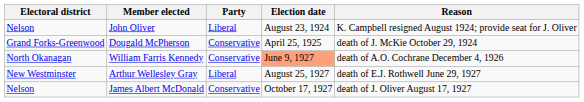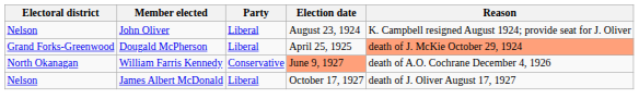 <table class="wikitable sortable">
 <tr>
 <th>Electoral district</th>
 <th>Member elected</th>
 <th>Party</th>
 <th>Election date</th>
 <th>Reason</th>
 </tr>
 <tr>
 <td><a href='#'>Nelson</a></td>
 <td><a href='#'>John Oliver</a></td>
 <td><a href='#'>Liberal</a></td>
 <td>August 23, 1924</td>
 <td>K. Campbell resigned August 1924; provide seat for J. Oliver</td>
 </tr>
 <tr>
 <td><a href='#'>Grand Forks-Greenwood</a></td>
 <td><a href='#'>Dougald McPherson</a></td>
-<td><a href='#'>Conservative</a></td>
+<td><a href='#'>Liberal</a></td>
 <td>April 25, 1925</td>
-<td>death of J. McKie October 29, 1924</td>
+<td style="background: lightsalmon;">death of J. McKie October 29, 1924</td>
 </tr>
 <tr>
 <td><a href='#'>North Okanagan</a></td>
 <td><a href='#'>William Farris Kennedy</a></td>
 <td><a href='#'>Conservative</a></td>
 <td style="background: lightsalmon;">June 9, 1927</td>
 <td>death of A.O. Cochrane December 4, 1926</td>
 </tr>
 <tr>
-<td><a href='#'>New Westminster</a></td>
-<td><a href='#'>Arthur Wellesley Gray</a></td>
-<td><a href='#'>Liberal</a></td>
-<td>August 25, 1927</td>
-<td>death of E.J. Rothwell June 29, 1927</td>
-</tr>
-<tr>
 <td><a href='#'>Nelson</a></td>
 <td><a href='#'>James Albert McDonald</a></td>
-<td><a href='#'>Conservative</a></td>
+<td><a href='#'>Liberal</a></td>
 <td>October 17, 1927</td>
 <td>death of J. Oliver August 17, 1927</td>
 </tr>
 </table>
